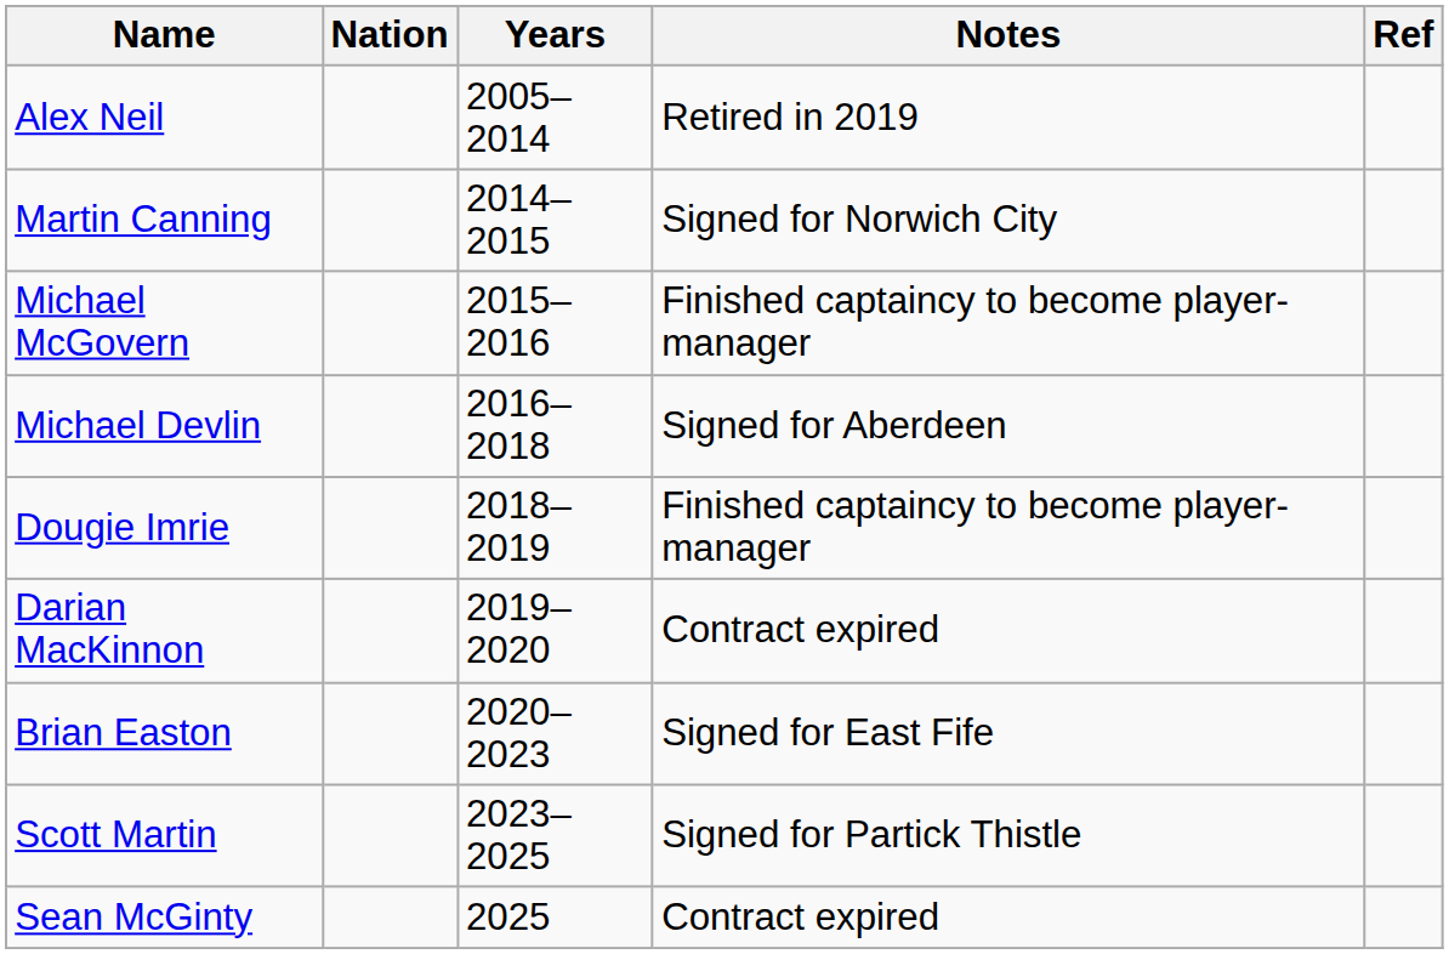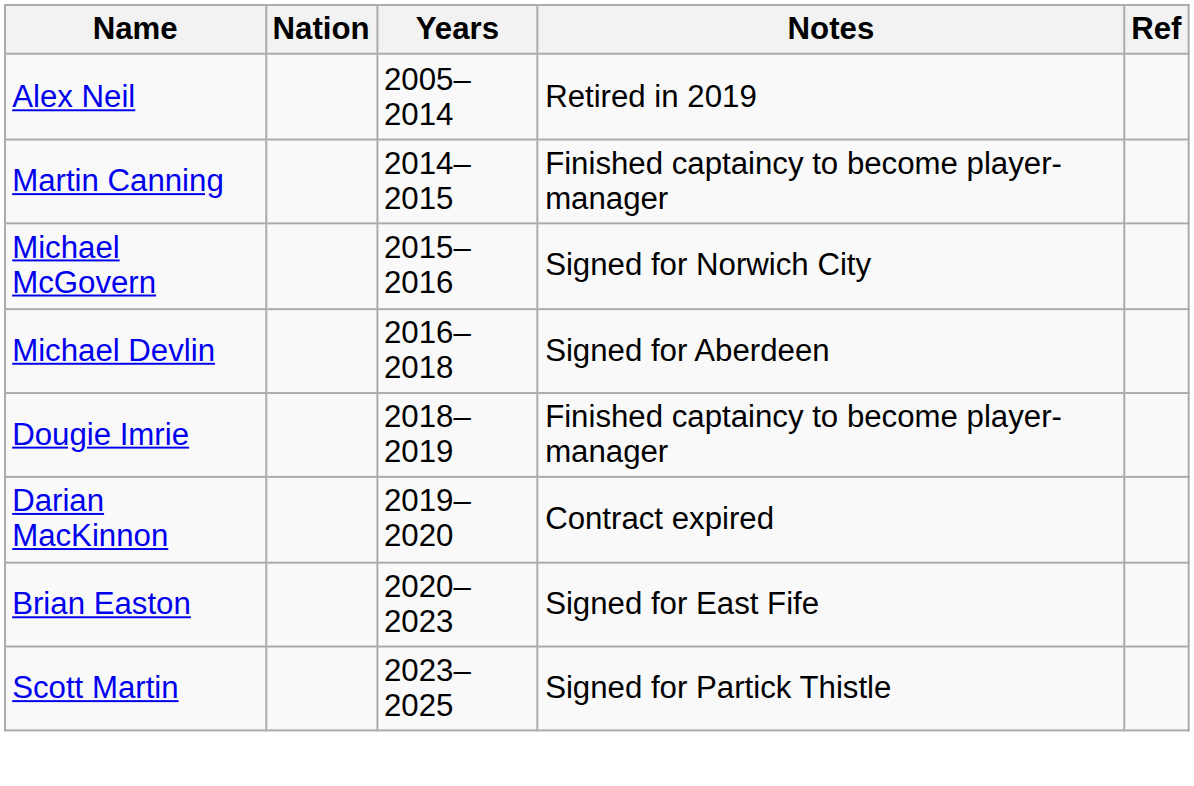 <table class="wikitable sortable">
 <tr>
 <th>Name</th>
 <th>Nation</th>
 <th>Years</th>
 <th>Notes</th>
 <th>Ref</th>
 </tr>
 <tr>
 <td><a href='#'>Alex Neil</a></td>
 <td></td>
 <td>2005–2014</td>
 <td>Retired in 2019</td>
 <td></td>
 </tr>
 <tr>
 <td><a href='#'>Martin Canning</a></td>
 <td></td>
 <td>2014–2015</td>
-<td>Signed for Norwich City</td>
+<td>Finished captaincy to become player-manager</td>
 <td></td>
 </tr>
 <tr>
 <td><a href='#'>Michael McGovern</a></td>
 <td></td>
 <td>2015–2016</td>
-<td>Finished captaincy to become player-manager</td>
+<td>Signed for Norwich City</td>
 <td></td>
 </tr>
 <tr>
 <td><a href='#'>Michael Devlin</a></td>
 <td></td>
 <td>2016–2018</td>
 <td>Signed for Aberdeen</td>
 <td></td>
 </tr>
 <tr>
 <td><a href='#'>Dougie Imrie</a></td>
 <td></td>
 <td>2018–2019</td>
 <td>Finished captaincy to become player-manager</td>
 <td></td>
 </tr>
 <tr>
 <td><a href='#'>Darian MacKinnon</a></td>
 <td></td>
 <td>2019–2020</td>
 <td>Contract expired</td>
 <td></td>
 </tr>
 <tr>
 <td><a href='#'>Brian Easton</a></td>
 <td></td>
 <td>2020–2023</td>
 <td>Signed for East Fife</td>
 <td></td>
 </tr>
 <tr>
 <td><a href='#'>Scott Martin</a></td>
 <td></td>
 <td>2023–2025</td>
 <td>Signed for Partick Thistle</td>
 <td></td>
 </tr>
-<tr>
-<td><a href='#'>Sean McGinty</a></td>
-<td></td>
-<td>2025</td>
-<td>Contract expired</td>
-<td></td>
-</tr>
 </table>
